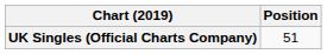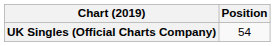 <table class="wikitable plainrowheaders" style="text-align:center">
 <tr>
 <th scope="col">Chart (2019)</th>
 <th scope="col">Position</th>
 </tr>
 <tr>
 <th scope="row">UK Singles (Official Charts Company)</th>
-<td>51</td>
+<td>54</td>
 </tr>
 </table>
